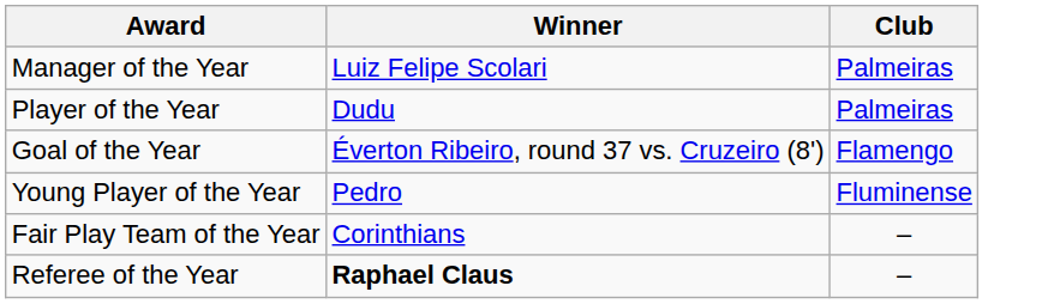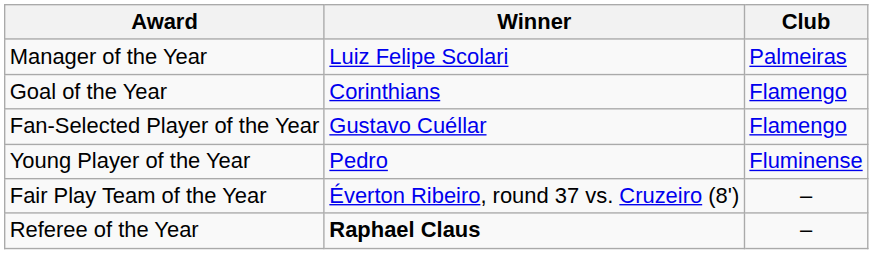 <table class="wikitable">
 <tr>
 <th>Award</th>
 <th>Winner</th>
 <th>Club</th>
 </tr>
 <tr>
 <td>Manager of the Year</td>
 <td> <a href='#'>Luiz Felipe Scolari</a></td>
 <td><a href='#'>Palmeiras</a></td>
 </tr>
 <tr>
-<td>Player of the Year</td>
-<td> <a href='#'>Dudu</a></td>
-<td><a href='#'>Palmeiras</a></td>
+<td>Goal of the Year</td>
+<td><a href='#'>Corinthians</a></td>
+<td><a href='#'>Flamengo</a></td>
 </tr>
 <tr>
-<td>Goal of the Year</td>
-<td> <a href='#'>Éverton Ribeiro</a>, round 37 vs. <a href='#'>Cruzeiro</a> (8')</td>
+<td>Fan-Selected Player of the Year</td>
+<td> <a href='#'>Gustavo Cuéllar</a></td>
 <td><a href='#'>Flamengo</a></td>
 </tr>
 <tr>
 <td>Young Player of the Year</td>
 <td> <a href='#'>Pedro</a></td>
 <td><a href='#'>Fluminense</a></td>
 </tr>
 <tr>
 <td>Fair Play Team of the Year</td>
-<td><a href='#'>Corinthians</a></td>
+<td> <a href='#'>Éverton Ribeiro</a>, round 37 vs. <a href='#'>Cruzeiro</a> (8')</td>
 <td style="text-align:center;" rowspan=>–</td>
 </tr>
 <tr>
 <td>Referee of the Year</td>
 <td><strong> Raphael Claus</strong></td>
 <td style="text-align:center;" rowspan=>–</td>
 </tr>
 </table>
